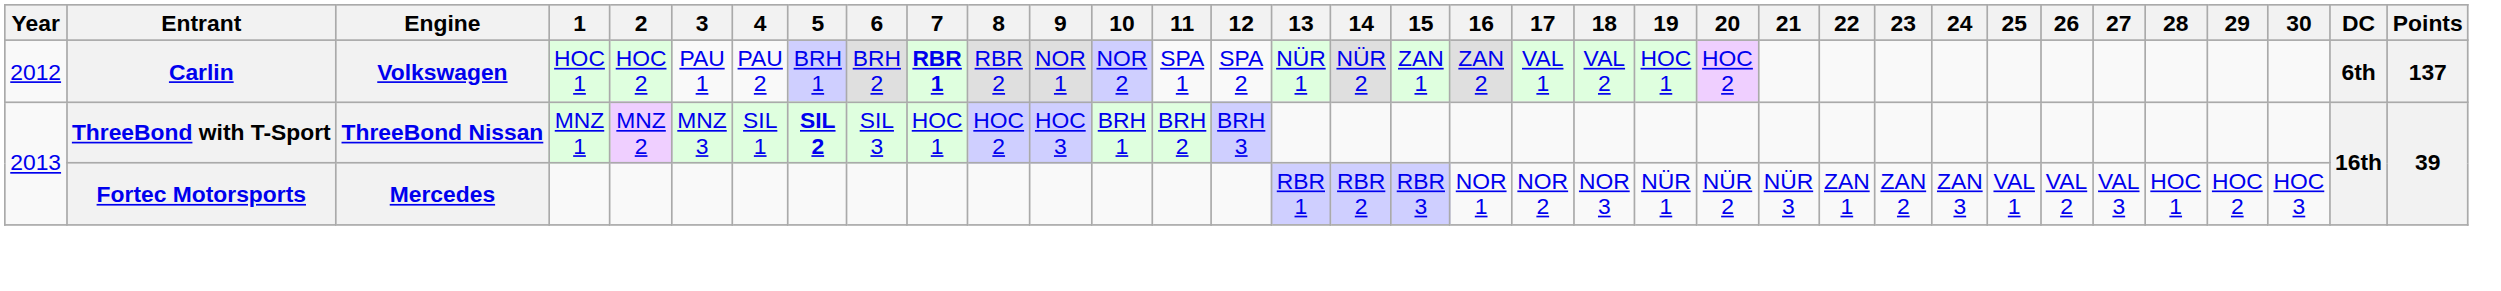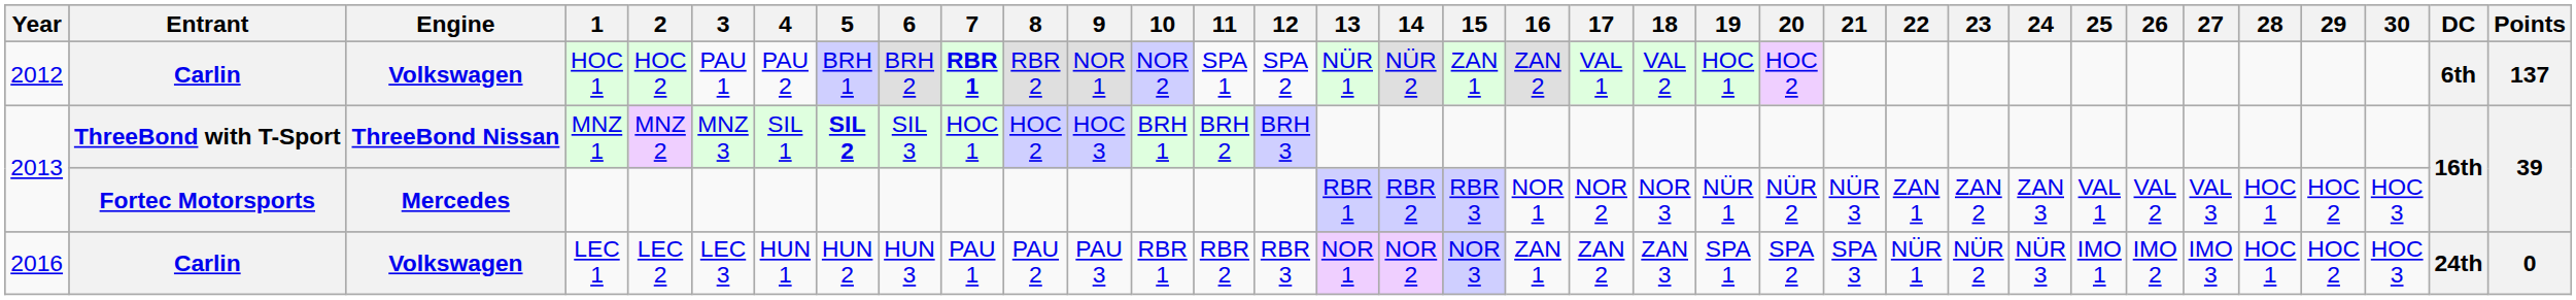 <table class="wikitable" style="text-align:center; font-size:85%">
 <tr>
 <th>Year</th>
 <th>Entrant</th>
 <th>Engine</th>
 <th>1</th>
 <th>2</th>
 <th>3</th>
 <th>4</th>
 <th>5</th>
 <th>6</th>
 <th>7</th>
 <th>8</th>
 <th>9</th>
 <th>10</th>
 <th>11</th>
 <th>12</th>
 <th>13</th>
 <th>14</th>
 <th>15</th>
 <th>16</th>
 <th>17</th>
 <th>18</th>
 <th>19</th>
 <th>20</th>
 <th>21</th>
 <th>22</th>
 <th>23</th>
 <th>24</th>
 <th>25</th>
 <th>26</th>
 <th>27</th>
 <th>28</th>
 <th>29</th>
 <th>30</th>
 <th>DC</th>
 <th>Points</th>
 </tr>
 <tr>
 <td><a href='#'>2012</a></td>
 <th><a href='#'>Carlin</a></th>
 <th><a href='#'>Volkswagen</a></th>
 <td style="background:#DFFFDF;"><a href='#'>HOC<br>1</a><br></td>
 <td style="background:#DFFFDF;"><a href='#'>HOC<br>2</a><br></td>
 <td><a href='#'>PAU<br>1</a></td>
 <td><a href='#'>PAU<br>2</a></td>
 <td style="background:#CFCFFF;"><a href='#'>BRH<br>1</a><br></td>
 <td style="background:#DFDFDF;"><a href='#'>BRH<br>2</a><br></td>
 <td style="background:#DFFFDF;"><strong><a href='#'>RBR<br>1</a></strong><br></td>
 <td style="background:#DFDFDF;"><a href='#'>RBR<br>2</a><br></td>
 <td style="background:#DFDFDF;"><a href='#'>NOR<br>1</a><br></td>
 <td style="background:#CFCFFF;"><a href='#'>NOR<br>2</a><br></td>
 <td><a href='#'>SPA<br>1</a></td>
 <td><a href='#'>SPA<br>2</a></td>
 <td style="background:#DFFFDF;"><a href='#'>NÜR<br>1</a><br></td>
 <td style="background:#DFDFDF;"><a href='#'>NÜR<br>2</a><br></td>
 <td style="background:#DFFFDF;"><a href='#'>ZAN<br>1</a><br></td>
 <td style="background:#DFDFDF;"><a href='#'>ZAN<br>2</a><br></td>
 <td style="background:#DFFFDF;"><a href='#'>VAL<br>1</a><br></td>
 <td style="background:#DFFFDF;"><a href='#'>VAL<br>2</a><br></td>
 <td style="background:#DFFFDF;"><a href='#'>HOC<br>1</a><br></td>
 <td style="background:#EFCFFF;"><a href='#'>HOC<br>2</a><br></td>
 <td></td>
 <td></td>
 <td></td>
 <td></td>
 <td></td>
 <td></td>
 <td></td>
 <td></td>
 <td></td>
 <td></td>
 <th>6th</th>
 <th>137</th>
 </tr>
 <tr>
 <td rowspan=2><a href='#'>2013</a></td>
 <th nowrap><a href='#'>ThreeBond</a> with T-Sport</th>
 <th nowrap><a href='#'>ThreeBond Nissan</a></th>
 <td style="background:#DFFFDF;"><a href='#'>MNZ<br>1</a><br></td>
 <td style="background:#EFCFFF;"><a href='#'>MNZ<br>2</a><br></td>
 <td style="background:#DFFFDF;"><a href='#'>MNZ<br>3</a><br></td>
 <td style="background:#DFFFDF;"><a href='#'>SIL<br>1</a><br></td>
 <td style="background:#DFFFDF;"><strong><a href='#'>SIL<br>2</a><br></strong></td>
 <td style="background:#DFFFDF;"><a href='#'>SIL<br>3</a><br></td>
 <td style="background:#DFFFDF;"><a href='#'>HOC<br>1</a><br></td>
 <td style="background:#CFCFFF;"><a href='#'>HOC<br>2</a><br></td>
 <td style="background:#CFCFFF;"><a href='#'>HOC<br>3</a><br></td>
 <td style="background:#DFFFDF;"><a href='#'>BRH<br>1</a><br></td>
 <td style="background:#DFFFDF;"><a href='#'>BRH<br>2</a><br></td>
 <td style="background:#CFCFFF;"><a href='#'>BRH<br>3</a><br></td>
 <td></td>
 <td></td>
 <td></td>
 <td></td>
 <td></td>
 <td></td>
 <td></td>
 <td></td>
 <td></td>
 <td></td>
 <td></td>
 <td></td>
 <td></td>
 <td></td>
 <td></td>
 <td></td>
 <td></td>
 <td></td>
 <th rowspan=2>16th</th>
 <th rowspan=2>39</th>
 </tr>
 <tr>
 <th nowrap><a href='#'>Fortec Motorsports</a></th>
 <th nowrap><a href='#'>Mercedes</a></th>
 <td></td>
 <td></td>
 <td></td>
 <td></td>
 <td></td>
 <td></td>
 <td></td>
 <td></td>
 <td></td>
 <td></td>
 <td></td>
 <td></td>
 <td style="background:#CFCFFF;"><a href='#'>RBR<br>1</a><br></td>
 <td style="background:#CFCFFF;"><a href='#'>RBR<br>2</a><br></td>
 <td style="background:#CFCFFF;"><a href='#'>RBR<br>3</a><br></td>
 <td><a href='#'>NOR<br>1</a></td>
 <td><a href='#'>NOR<br>2</a></td>
 <td><a href='#'>NOR<br>3</a></td>
 <td><a href='#'>NÜR<br>1</a></td>
 <td><a href='#'>NÜR<br>2</a></td>
 <td><a href='#'>NÜR<br>3</a></td>
 <td><a href='#'>ZAN<br>1</a></td>
 <td><a href='#'>ZAN<br>2</a></td>
 <td><a href='#'>ZAN<br>3</a></td>
 <td><a href='#'>VAL<br>1</a></td>
 <td><a href='#'>VAL<br>2</a></td>
 <td><a href='#'>VAL<br>3</a></td>
 <td><a href='#'>HOC<br>1</a></td>
 <td><a href='#'>HOC<br>2</a></td>
 <td><a href='#'>HOC<br>3</a></td>
 </tr>
+<tr>
+<td><a href='#'>2016</a></td>
+<th><a href='#'>Carlin</a></th>
+<th><a href='#'>Volkswagen</a></th>
+<td><a href='#'>LEC<br>1</a></td>
+<td><a href='#'>LEC<br>2</a></td>
+<td><a href='#'>LEC<br>3</a></td>
+<td><a href='#'>HUN<br>1</a></td>
+<td><a href='#'>HUN<br>2</a></td>
+<td><a href='#'>HUN<br>3</a></td>
+<td><a href='#'>PAU<br>1</a></td>
+<td><a href='#'>PAU<br>2</a></td>
+<td><a href='#'>PAU<br>3</a></td>
+<td><a href='#'>RBR<br>1</a></td>
+<td><a href='#'>RBR<br>2</a></td>
+<td><a href='#'>RBR<br>3</a></td>
+<td style="background:#EFCFFF;"><a href='#'>NOR<br>1</a><br></td>
+<td style="background:#EFCFFF;"><a href='#'>NOR<br>2</a><br></td>
+<td style="background:#CFCFFF;"><a href='#'>NOR<br>3</a><br></td>
+<td><a href='#'>ZAN<br>1</a></td>
+<td><a href='#'>ZAN<br>2</a></td>
+<td><a href='#'>ZAN<br>3</a></td>
+<td><a href='#'>SPA<br>1</a></td>
+<td><a href='#'>SPA<br>2</a></td>
+<td><a href='#'>SPA<br>3</a></td>
+<td><a href='#'>NÜR<br>1</a></td>
+<td><a href='#'>NÜR<br>2</a></td>
+<td><a href='#'>NÜR<br>3</a></td>
+<td><a href='#'>IMO<br>1</a></td>
+<td><a href='#'>IMO<br>2</a></td>
+<td><a href='#'>IMO<br>3</a></td>
+<td><a href='#'>HOC<br>1</a></td>
+<td><a href='#'>HOC<br>2</a></td>
+<td><a href='#'>HOC<br>3</a></td>
+<th>24th</th>
+<th>0</th>
+</tr>
 </table>
